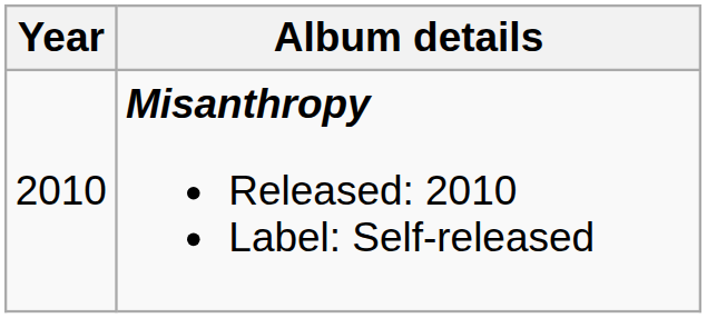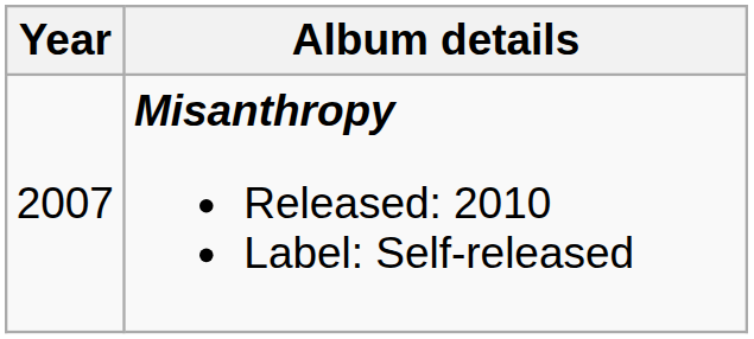 <table class="wikitable">
 <tr>
 <th>Year</th>
 <th style="width:220px;">Album details</th>
 </tr>
 <tr>
-<td style="text-align:center;">2010</td>
+<td style="text-align:center;">2007</td>
 <td><strong><em>Misanthropy</em></strong><br><ul><li>Released: 2010</li><li>Label: Self-released</li></ul></td>
 </tr>
 </table>
